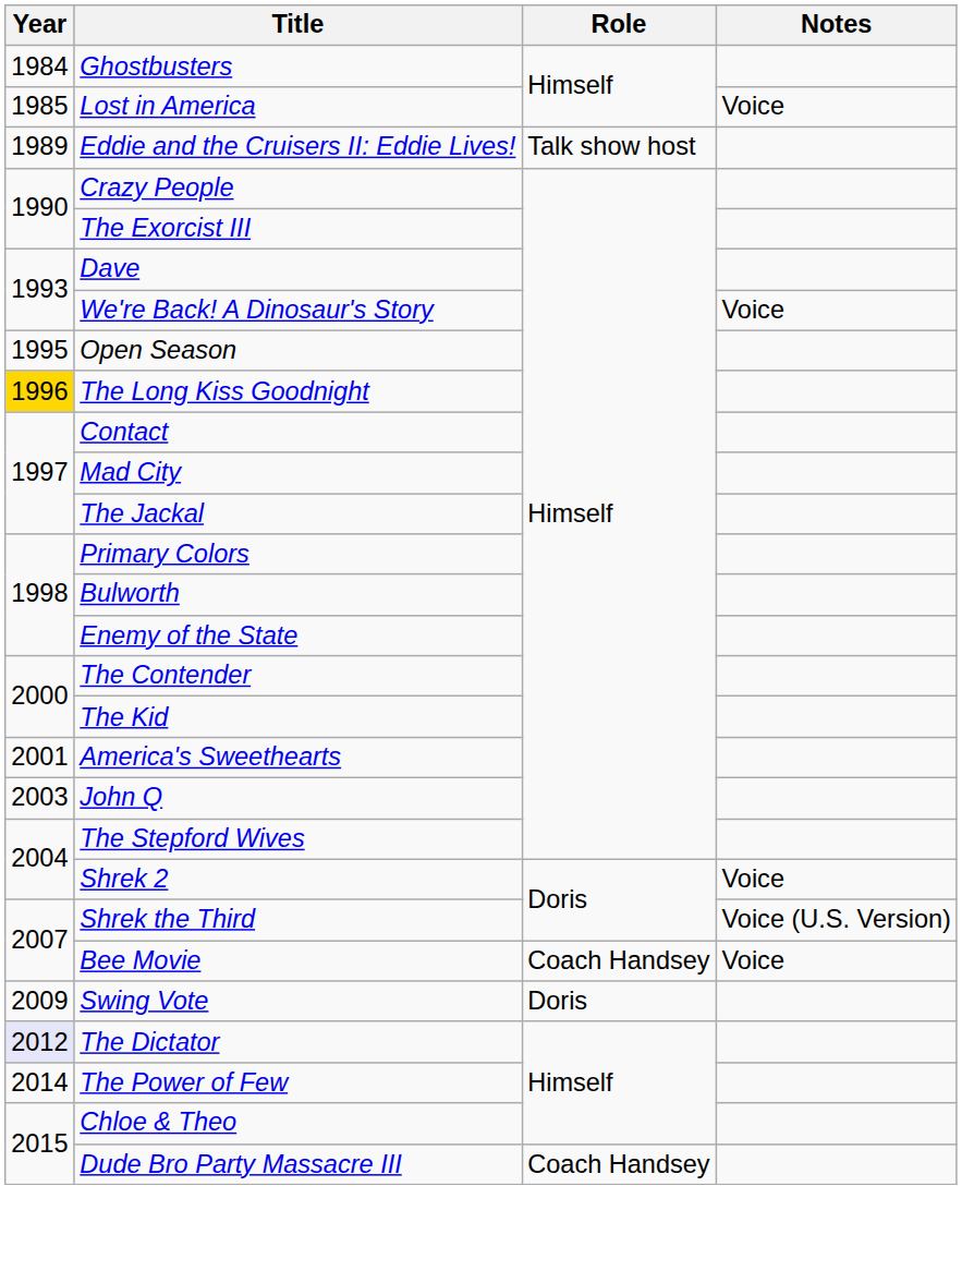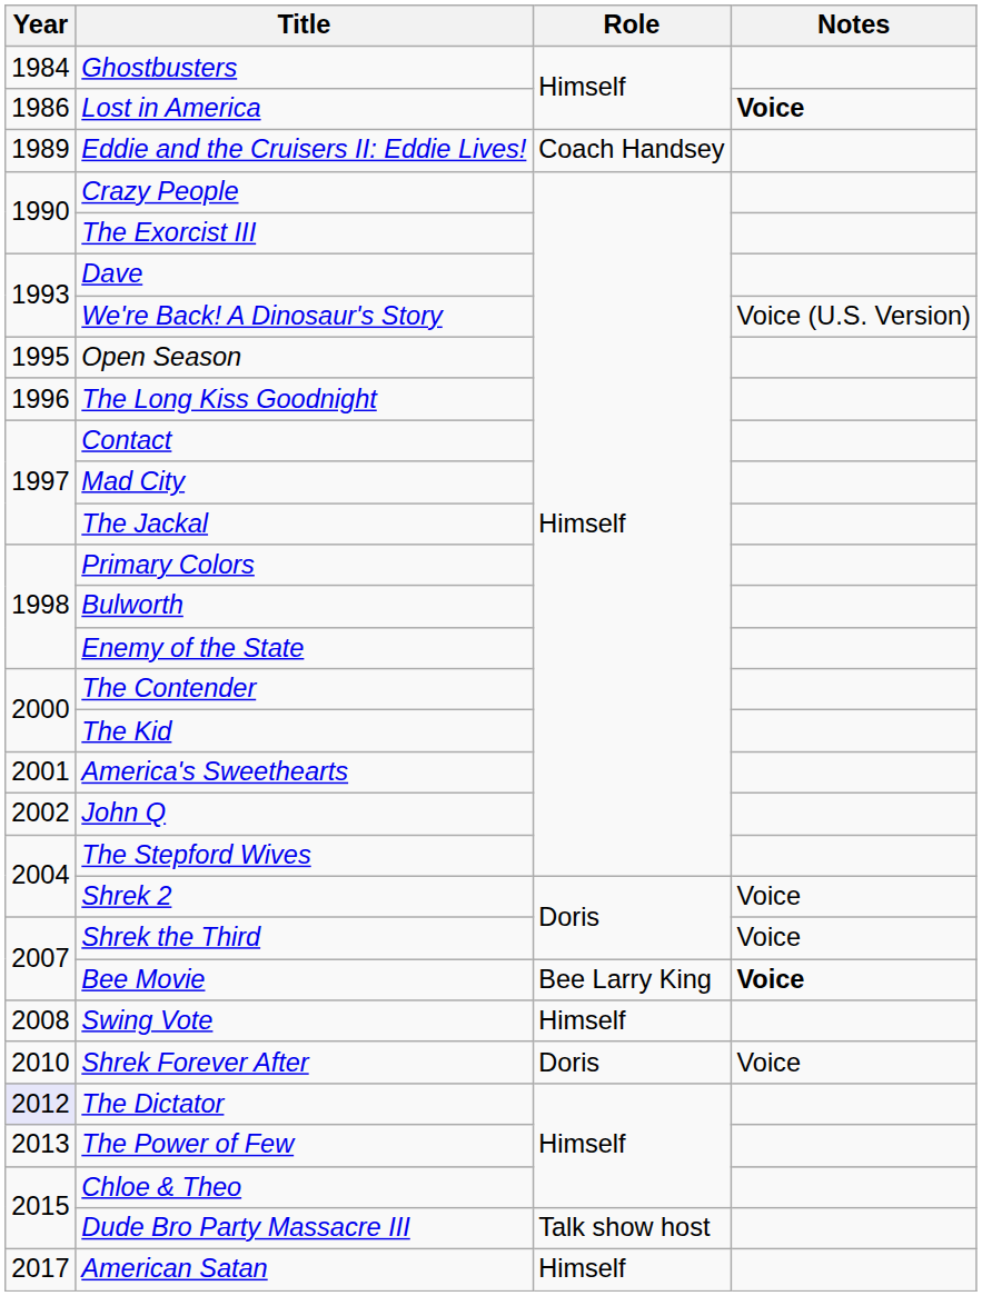 <table class="wikitable">
 <tr>
 <th>Year</th>
 <th>Title</th>
 <th>Role</th>
 <th>Notes</th>
 </tr>
 <tr>
 <td>1984</td>
 <td><em><a href='#'>Ghostbusters</a></em></td>
 <td rowspan=2>Himself</td>
 <td></td>
 </tr>
 <tr>
-<td>1985</td>
+<td>1986</td>
 <td><em><a href='#'>Lost in America</a></em></td>
-<td>Voice</td>
+<td><strong>Voice</strong></td>
 </tr>
 <tr>
 <td>1989</td>
 <td><em><a href='#'>Eddie and the Cruisers II: Eddie Lives!</a></em></td>
-<td>Talk show host</td>
+<td>Coach Handsey</td>
 <td></td>
 </tr>
 <tr>
 <td rowspan=2>1990</td>
 <td><em><a href='#'>Crazy People</a></em></td>
 <td rowspan=17>Himself</td>
 <td></td>
 </tr>
 <tr>
 <td><em><a href='#'>The Exorcist III</a></em></td>
 <td></td>
 </tr>
 <tr>
 <td rowspan=2>1993</td>
 <td><em><a href='#'>Dave</a></em></td>
 <td></td>
 </tr>
 <tr>
 <td><em><a href='#'>We're Back! A Dinosaur's Story</a></em></td>
-<td>Voice</td>
+<td>Voice (U.S. Version)</td>
 </tr>
 <tr>
 <td>1995</td>
 <td><em>Open Season</em></td>
 <td></td>
 </tr>
 <tr>
-<td style="background: gold;">1996</td>
+<td>1996</td>
 <td><em><a href='#'>The Long Kiss Goodnight</a></em></td>
 <td></td>
 </tr>
 <tr>
 <td rowspan=3>1997</td>
 <td><em><a href='#'>Contact</a></em></td>
 <td></td>
 </tr>
 <tr>
 <td><em><a href='#'>Mad City</a></em></td>
 <td></td>
 </tr>
 <tr>
 <td><em><a href='#'>The Jackal</a></em></td>
 <td></td>
 </tr>
 <tr>
 <td rowspan=3>1998</td>
 <td><em><a href='#'>Primary Colors</a></em></td>
 <td></td>
 </tr>
 <tr>
 <td><em><a href='#'>Bulworth</a></em></td>
 <td></td>
 </tr>
 <tr>
 <td><em><a href='#'>Enemy of the State</a></em></td>
 <td></td>
 </tr>
 <tr>
 <td rowspan=2>2000</td>
 <td><em><a href='#'>The Contender</a></em></td>
 <td></td>
 </tr>
 <tr>
 <td><em><a href='#'>The Kid</a></em></td>
 <td></td>
 </tr>
 <tr>
 <td>2001</td>
 <td><em><a href='#'>America's Sweethearts</a></em></td>
 <td></td>
 </tr>
 <tr>
-<td>2003</td>
+<td>2002</td>
 <td><em><a href='#'>John Q</a></em></td>
 <td></td>
 </tr>
 <tr>
 <td rowspan=2>2004</td>
 <td><em><a href='#'>The Stepford Wives</a></em></td>
 <td></td>
 </tr>
 <tr>
 <td><em><a href='#'>Shrek 2</a></em></td>
 <td rowspan=2>Doris</td>
 <td>Voice</td>
 </tr>
 <tr>
 <td rowspan=2>2007</td>
 <td><em><a href='#'>Shrek the Third</a></em></td>
-<td>Voice (U.S. Version)</td>
+<td>Voice</td>
 </tr>
 <tr>
 <td><em><a href='#'>Bee Movie</a></em></td>
-<td>Coach Handsey</td>
-<td>Voice</td>
+<td>Bee Larry King</td>
+<td><strong>Voice</strong></td>
 </tr>
 <tr>
-<td>2009</td>
+<td>2008</td>
 <td><em><a href='#'>Swing Vote</a></em></td>
+<td>Himself</td>
+<td></td>
+</tr>
+<tr>
+<td>2010</td>
+<td><em><a href='#'>Shrek Forever After</a></em></td>
 <td>Doris</td>
-<td></td>
+<td>Voice</td>
 </tr>
 <tr>
 <td style="background: lavender;">2012</td>
 <td><em><a href='#'>The Dictator</a></em></td>
 <td rowspan=3>Himself</td>
 <td></td>
 </tr>
 <tr>
-<td>2014</td>
+<td>2013</td>
 <td><em><a href='#'>The Power of Few</a></em></td>
 <td></td>
 </tr>
 <tr>
 <td rowspan=2>2015</td>
 <td><em><a href='#'>Chloe & Theo</a></em></td>
 <td></td>
 </tr>
 <tr>
 <td><em><a href='#'>Dude Bro Party Massacre III</a></em></td>
-<td>Coach Handsey</td>
+<td>Talk show host</td>
+<td></td>
+</tr>
+<tr>
+<td>2017</td>
+<td><em><a href='#'>American Satan</a></em></td>
+<td>Himself</td>
 <td></td>
 </tr>
 </table>
